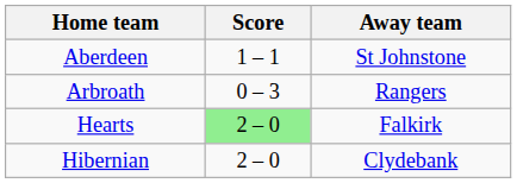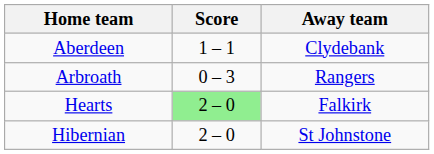 <table class="wikitable" style="text-align: center">
 <tr>
 <th width=140>Home team</th>
 <th width=70>Score</th>
 <th width=140>Away team</th>
 </tr>
 <tr>
 <td><a href='#'>Aberdeen</a></td>
 <td>1 – 1</td>
-<td><a href='#'>St Johnstone</a></td>
+<td><a href='#'>Clydebank</a></td>
 </tr>
 <tr>
 <td><a href='#'>Arbroath</a></td>
 <td>0 – 3</td>
 <td><a href='#'>Rangers</a></td>
 </tr>
 <tr>
 <td><a href='#'>Hearts</a></td>
 <td style="background: lightgreen;">2 – 0</td>
 <td><a href='#'>Falkirk</a></td>
 </tr>
 <tr>
 <td><a href='#'>Hibernian</a></td>
 <td>2 – 0</td>
-<td><a href='#'>Clydebank</a></td>
+<td><a href='#'>St Johnstone</a></td>
 </tr>
 </table>
